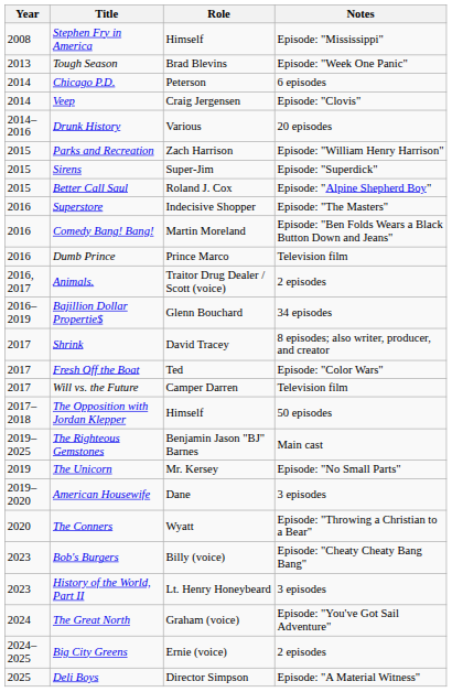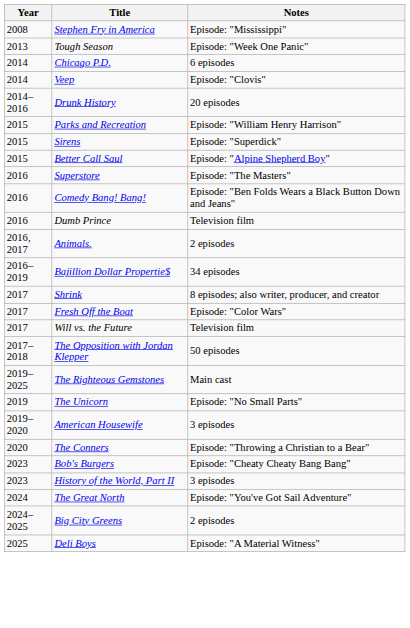 <table class="wikitable sortable">
 <tr>
 <th>Year</th>
 <th>Title</th>
-<th>Role</th>
 <th>Notes</th>
 </tr>
 <tr>
 <td>2008</td>
 <td><em><a href='#'>Stephen Fry in America</a></em></td>
-<td>Himself</td>
 <td>Episode: "Mississippi"</td>
 </tr>
 <tr>
 <td>2013</td>
 <td><em>Tough Season</em></td>
-<td>Brad Blevins</td>
 <td>Episode: "Week One Panic"</td>
 </tr>
 <tr>
 <td>2014</td>
 <td><a href='#'><em>Chicago P.D.</em></a></td>
-<td>Peterson</td>
 <td>6 episodes</td>
 </tr>
 <tr>
 <td>2014</td>
 <td><em><a href='#'>Veep</a></em></td>
-<td>Craig Jergensen</td>
 <td>Episode: "Clovis"</td>
 </tr>
 <tr>
 <td>2014–2016</td>
 <td><em><a href='#'>Drunk History</a></em></td>
-<td>Various</td>
 <td>20 episodes</td>
 </tr>
 <tr>
 <td>2015</td>
 <td><em><a href='#'>Parks and Recreation</a></em></td>
-<td>Zach Harrison</td>
 <td>Episode: "William Henry Harrison"</td>
 </tr>
 <tr>
 <td>2015</td>
 <td><a href='#'><em>Sirens</em></a></td>
-<td>Super-Jim</td>
 <td>Episode: "Superdick"</td>
 </tr>
 <tr>
 <td>2015</td>
 <td><em><a href='#'>Better Call Saul</a></em></td>
-<td>Roland J. Cox</td>
 <td>Episode: "<a href='#'>Alpine Shepherd Boy</a>"</td>
 </tr>
 <tr>
 <td>2016</td>
 <td><a href='#'><em>Superstore</em></a></td>
-<td>Indecisive Shopper</td>
 <td>Episode: "The Masters"</td>
 </tr>
 <tr>
 <td>2016</td>
 <td><a href='#'><em>Comedy Bang! Bang!</em></a></td>
-<td>Martin Moreland</td>
 <td>Episode: "Ben Folds Wears a Black Button Down and Jeans"</td>
 </tr>
 <tr>
 <td>2016</td>
 <td><em>Dumb Prince</em></td>
-<td>Prince Marco</td>
 <td>Television film</td>
 </tr>
 <tr>
 <td>2016, 2017</td>
 <td><a href='#'><em>Animals.</em></a></td>
-<td>Traitor Drug Dealer / Scott (voice)</td>
 <td>2 episodes</td>
 </tr>
 <tr>
 <td>2016–2019</td>
 <td><em><a href='#'>Bajillion Dollar Propertie$</a></em></td>
-<td>Glenn Bouchard</td>
 <td>34 episodes</td>
 </tr>
 <tr>
 <td>2017</td>
 <td><a href='#'><em>Shrink</em></a></td>
-<td>David Tracey</td>
 <td>8 episodes; also writer, producer, and creator</td>
 </tr>
 <tr>
 <td>2017</td>
 <td><em><a href='#'>Fresh Off the Boat</a></em></td>
-<td>Ted</td>
 <td>Episode: "Color Wars"</td>
 </tr>
 <tr>
 <td>2017</td>
 <td><em>Will vs. the Future</em></td>
-<td>Camper Darren</td>
 <td>Television film</td>
 </tr>
 <tr>
 <td>2017–2018</td>
 <td><em><a href='#'>The Opposition with Jordan Klepper</a></em></td>
-<td>Himself</td>
 <td>50 episodes</td>
 </tr>
 <tr>
 <td>2019–2025</td>
 <td><em><a href='#'>The Righteous Gemstones</a></em></td>
-<td>Benjamin Jason "BJ" Barnes</td>
 <td>Main cast</td>
 </tr>
 <tr>
 <td>2019</td>
 <td><a href='#'><em>The Unicorn</em></a></td>
-<td>Mr. Kersey</td>
 <td>Episode: "No Small Parts"</td>
 </tr>
 <tr>
 <td>2019–2020</td>
 <td><em><a href='#'>American Housewife</a></em></td>
-<td>Dane</td>
 <td>3 episodes</td>
 </tr>
 <tr>
 <td>2020</td>
 <td><em><a href='#'>The Conners</a></em></td>
-<td>Wyatt</td>
 <td>Episode: "Throwing a Christian to a Bear"</td>
 </tr>
 <tr>
 <td>2023</td>
 <td><em><a href='#'>Bob's Burgers</a></em></td>
-<td>Billy (voice)</td>
 <td>Episode: "Cheaty Cheaty Bang Bang"</td>
 </tr>
 <tr>
 <td>2023</td>
 <td><em><a href='#'>History of the World, Part II</a></em></td>
-<td>Lt. Henry Honeybeard</td>
 <td>3 episodes</td>
 </tr>
 <tr>
 <td>2024</td>
 <td><em><a href='#'>The Great North</a></em></td>
-<td>Graham (voice)</td>
 <td>Episode: "You've Got Sail Adventure"</td>
 </tr>
 <tr>
 <td>2024–2025</td>
 <td><em><a href='#'>Big City Greens</a></em></td>
-<td>Ernie (voice)</td>
 <td>2 episodes</td>
 </tr>
 <tr>
 <td>2025</td>
 <td><em><a href='#'>Deli Boys</a></em></td>
-<td>Director Simpson</td>
 <td>Episode: "A Material Witness"</td>
 </tr>
 </table>
